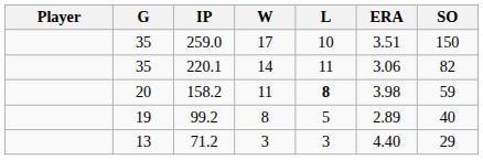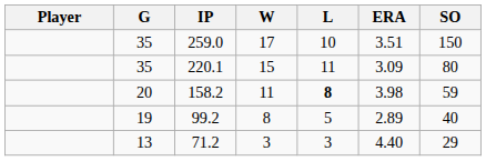 <table class="wikitable sortable">
 <tr>
 <th bgcolor="#DDDDFF" width="16%">Player</th>
 <th bgcolor="#DDDDFF" width="9%">G</th>
 <th bgcolor="#DDDDFF" width="9%">IP</th>
 <th bgcolor="#DDDDFF" width="9%">W</th>
 <th bgcolor="#DDDDFF" width="9%">L</th>
 <th bgcolor="#DDDDFF" width="9%">ERA</th>
 <th bgcolor="#DDDDFF" width="9%">SO</th>
 </tr>
 <tr align="center">
 <td></td>
 <td>35</td>
 <td>259.0</td>
 <td>17</td>
 <td>10</td>
 <td>3.51</td>
 <td>150</td>
 </tr>
 <tr align="center">
 <td></td>
 <td>35</td>
 <td>220.1</td>
-<td>14</td>
+<td>15</td>
 <td>11</td>
-<td>3.06</td>
-<td>82</td>
+<td>3.09</td>
+<td>80</td>
 </tr>
 <tr align="center">
 <td></td>
 <td>20</td>
 <td>158.2</td>
 <td>11</td>
 <td><strong>8</strong></td>
 <td>3.98</td>
 <td>59</td>
 </tr>
 <tr align="center">
 <td></td>
 <td>19</td>
 <td>99.2</td>
 <td>8</td>
 <td>5</td>
 <td>2.89</td>
 <td>40</td>
 </tr>
 <tr align="center">
 <td></td>
 <td>13</td>
 <td>71.2</td>
 <td>3</td>
 <td>3</td>
 <td>4.40</td>
 <td>29</td>
 </tr>
 </table>
